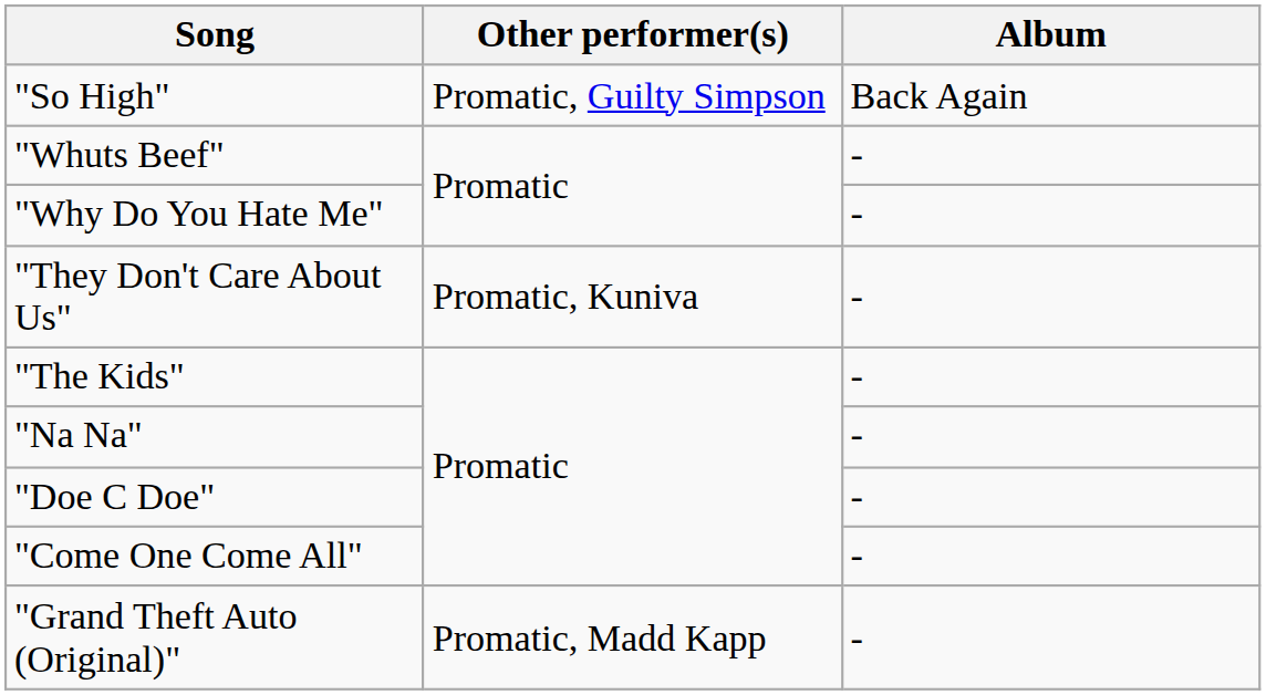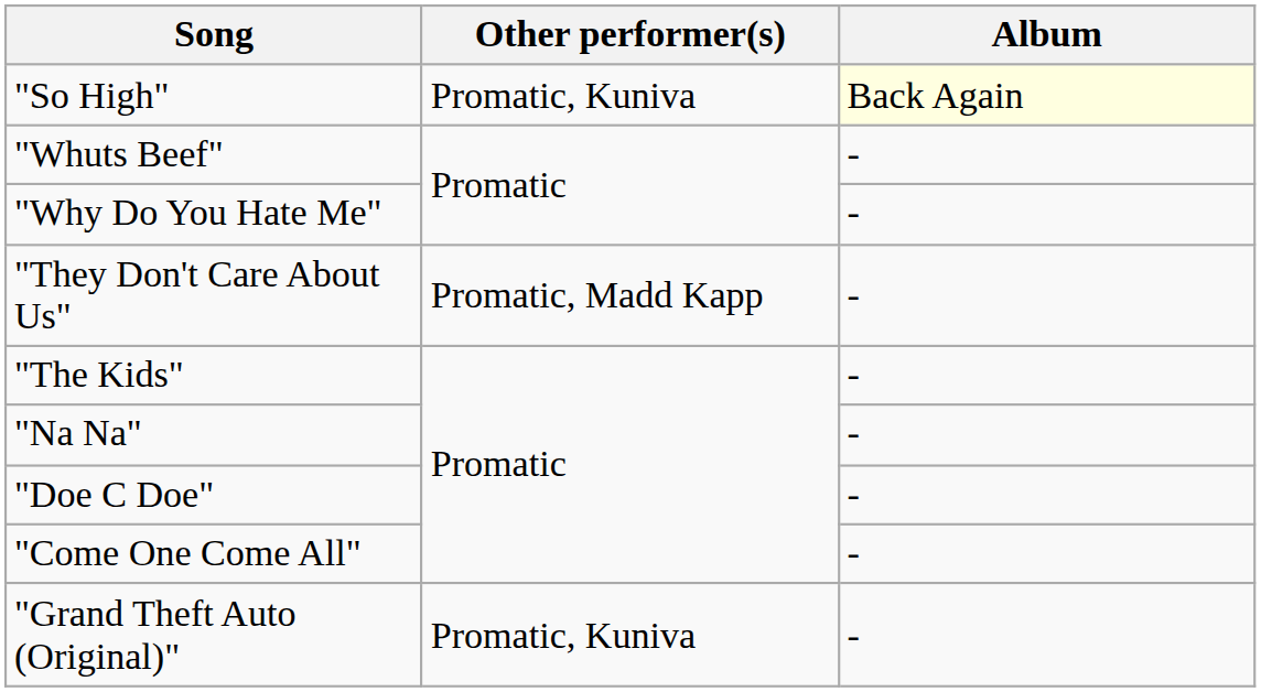 <table class="wikitable">
 <tr>
 <th width="170">Song</th>
 <th width="170">Other performer(s)</th>
 <th width="170">Album</th>
 </tr>
 <tr>
 <td>"So High"</td>
-<td>Promatic, <a href='#'>Guilty Simpson</a></td>
-<td>Back Again</td>
+<td>Promatic, Kuniva</td>
+<td style="background: lightyellow;">Back Again</td>
 </tr>
 <tr>
 <td>"Whuts Beef"</td>
 <td rowspan="2">Promatic</td>
 <td>-</td>
 </tr>
 <tr>
 <td>"Why Do You Hate Me"</td>
 <td>-</td>
 </tr>
 <tr>
 <td>"They Don't Care About Us"</td>
-<td>Promatic, Kuniva</td>
+<td>Promatic, Madd Kapp</td>
 <td>-</td>
 </tr>
 <tr>
 <td>"The Kids"</td>
 <td rowspan="4">Promatic</td>
 <td>-</td>
 </tr>
 <tr>
 <td>"Na Na"</td>
 <td>-</td>
 </tr>
 <tr>
 <td>"Doe C Doe"</td>
 <td>-</td>
 </tr>
 <tr>
 <td>"Come One Come All"</td>
 <td>-</td>
 </tr>
 <tr>
 <td>"Grand Theft Auto (Original)"</td>
-<td>Promatic, Madd Kapp</td>
+<td>Promatic, Kuniva</td>
 <td>-</td>
 </tr>
 </table>
